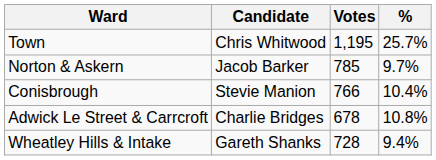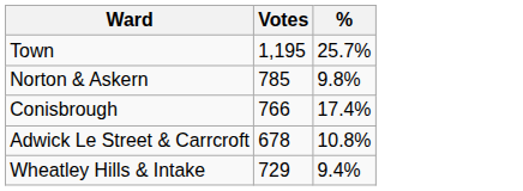 <table class="wikitable sortable">
 <tr>
 <th>Ward</th>
-<th>Candidate</th>
 <th>Votes</th>
 <th>%</th>
 </tr>
 <tr>
 <td>Town</td>
-<td>Chris Whitwood</td>
 <td>1,195</td>
 <td>25.7%</td>
 </tr>
 <tr>
 <td>Norton & Askern</td>
-<td>Jacob Barker</td>
 <td>785</td>
-<td>9.7%</td>
+<td>9.8%</td>
 </tr>
 <tr>
 <td>Conisbrough</td>
-<td>Stevie Manion</td>
 <td>766</td>
-<td>10.4%</td>
+<td>17.4%</td>
 </tr>
 <tr>
 <td>Adwick Le Street & Carrcroft</td>
-<td>Charlie Bridges</td>
 <td>678</td>
 <td>10.8%</td>
 </tr>
 <tr>
 <td>Wheatley Hills & Intake</td>
-<td>Gareth Shanks</td>
-<td>728</td>
+<td>729</td>
 <td>9.4%</td>
 </tr>
 </table>
